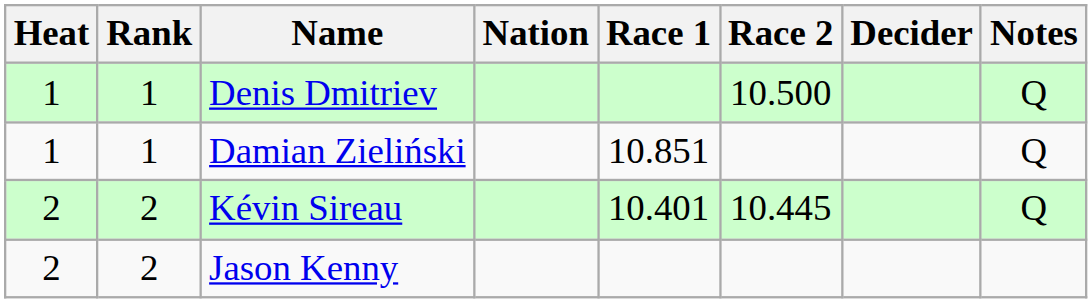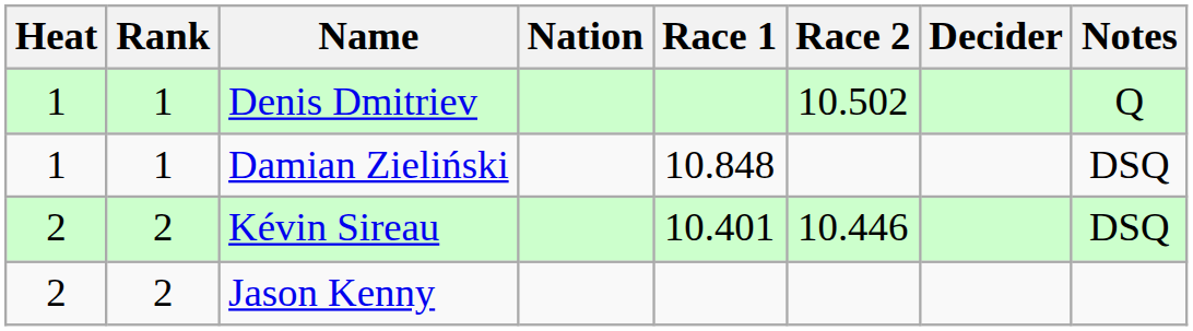 <table class="wikitable sortable" style="text-align:center">
 <tr>
 <th>Heat</th>
 <th>Rank</th>
 <th>Name</th>
 <th>Nation</th>
 <th>Race 1</th>
 <th>Race 2</th>
 <th>Decider</th>
 <th>Notes</th>
 </tr>
 <tr bgcolor=ccffcc>
 <td>1</td>
 <td>1</td>
 <td align=left><a href='#'>Denis Dmitriev</a></td>
 <td align=left></td>
 <td></td>
-<td>10.500</td>
+<td>10.502</td>
 <td></td>
 <td>Q</td>
 </tr>
 <tr>
 <td>1</td>
 <td>1</td>
 <td align=left><a href='#'>Damian Zieliński</a></td>
 <td align=left></td>
-<td>10.851</td>
+<td>10.848</td>
 <td></td>
 <td></td>
-<td>Q</td>
+<td>DSQ</td>
 </tr>
 <tr bgcolor=ccffcc>
 <td>2</td>
 <td>2</td>
 <td align=left><a href='#'>Kévin Sireau</a></td>
 <td align=left></td>
 <td>10.401</td>
-<td>10.445</td>
+<td>10.446</td>
 <td></td>
-<td>Q</td>
+<td>DSQ</td>
 </tr>
 <tr>
 <td>2</td>
 <td>2</td>
 <td align=left><a href='#'>Jason Kenny</a></td>
 <td align=left></td>
 <td></td>
 <td></td>
 <td></td>
 <td></td>
 </tr>
 </table>
